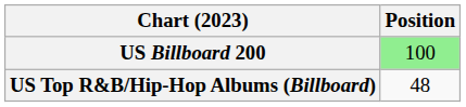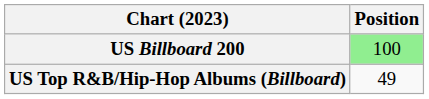 <table class="wikitable sortable plainrowheaders" style="text-align:center">
 <tr>
 <th scope="col">Chart (2023)</th>
 <th scope="col">Position</th>
 </tr>
 <tr>
 <th scope="row">US <em>Billboard</em> 200</th>
 <td style="background: lightgreen;">100</td>
 </tr>
 <tr>
 <th scope="row">US Top R&B/Hip-Hop Albums (<em>Billboard</em>)</th>
-<td>48</td>
+<td>49</td>
 </tr>
 </table>
